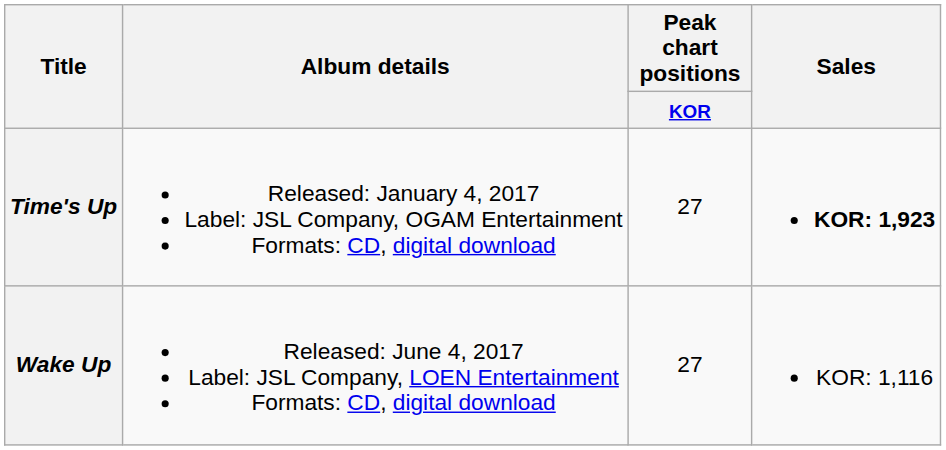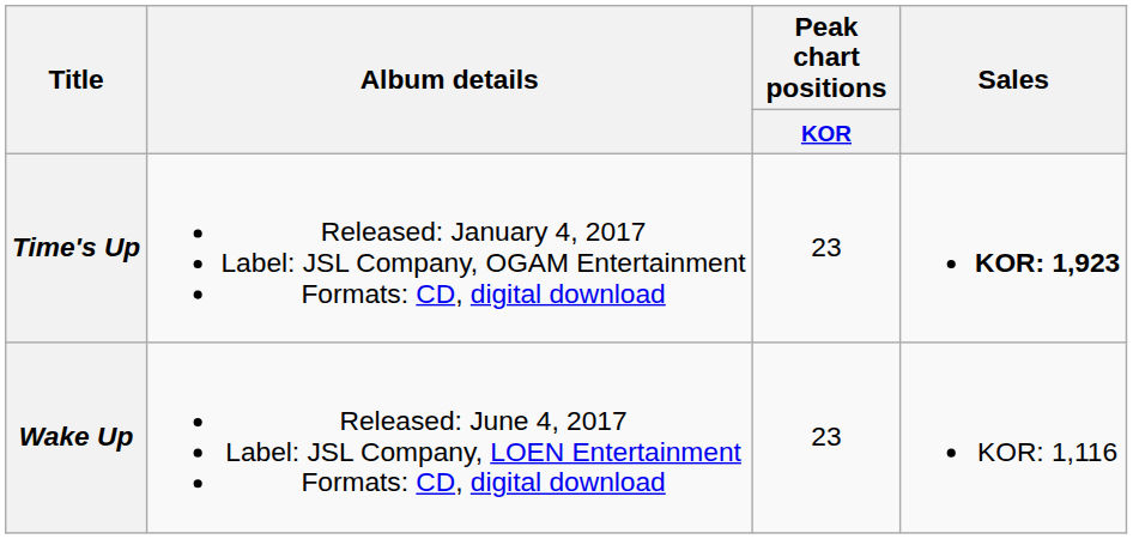 <table class="wikitable plainrowheaders" style="text-align:center;">
 <tr>
 <th scope="col" rowspan="2">Title</th>
 <th scope="col" rowspan="2">Album details</th>
 <th scope="col" colspan="1" style="width:5em;">Peak chart positions</th>
 <th scope="col" rowspan="2">Sales</th>
 </tr>
 <tr>
 <th><small><a href='#'>KOR</a></small><br></th>
 </tr>
 <tr>
 <th scope="row"><em>Time's Up</em></th>
 <td><br><ul><li>Released: January 4, 2017</li><li>Label: JSL Company, OGAM Entertainment</li><li>Formats: <a href='#'>CD</a>, <a href='#'>digital download</a></li></ul></td>
-<td>27</td>
+<td>23</td>
 <td><strong><br><ul><li>KOR: 1,923</li></ul></strong></td>
 </tr>
 <tr>
 <th scope="row"><em>Wake Up</em></th>
 <td><br><ul><li>Released: June 4, 2017</li><li>Label: JSL Company, <a href='#'>LOEN Entertainment</a></li><li>Formats: <a href='#'>CD</a>, <a href='#'>digital download</a></li></ul></td>
-<td>27</td>
+<td>23</td>
 <td><br><ul><li>KOR: 1,116</li></ul></td>
 </tr>
 </table>
